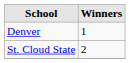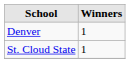 <table class="wikitable">
 <tr>
 <th style="background:#e5e5e5;">School</th>
 <th style="background:#e5e5e5;">Winners</th>
 </tr>
 <tr>
 <td><a href='#'>Denver</a></td>
 <td>1</td>
 </tr>
 <tr>
 <td><a href='#'>St. Cloud State</a></td>
-<td>2</td>
+<td>1</td>
 </tr>
 <tr>
 </tr>
 </table>
